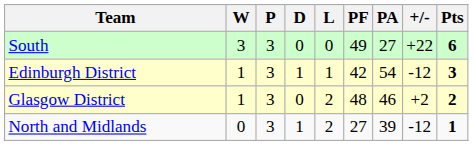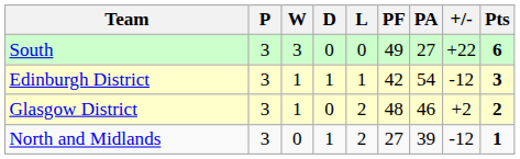 <table class="wikitable" style="text-align: center;">
 <tr>
 <th width="200">Team</th>
+<th width="20">P</th>
 <th width="20">W</th>
-<th width="20">P</th>
 <th width="20">D</th>
 <th width="20">L</th>
 <th width="20">PF</th>
 <th width="20">PA</th>
 <th width="25">+/-</th>
 <th width="20">Pts</th>
 </tr>
 <tr bgcolor="#ccffcc">
 <td align="left"><a href='#'>South</a></td>
 <td>3</td>
 <td>3</td>
 <td>0</td>
 <td>0</td>
 <td>49</td>
 <td>27</td>
 <td>+22</td>
 <td><strong>6</strong></td>
 </tr>
 <tr bgcolor="#ffffcc">
 <td align="left"><a href='#'>Edinburgh District</a></td>
+<td>3</td>
 <td>1</td>
-<td>3</td>
 <td>1</td>
 <td>1</td>
 <td>42</td>
 <td>54</td>
 <td>-12</td>
 <td><strong>3</strong></td>
 </tr>
 <tr bgcolor="#ffffcc">
 <td align="left"><a href='#'>Glasgow District</a></td>
+<td>3</td>
 <td>1</td>
-<td>3</td>
 <td>0</td>
 <td>2</td>
 <td>48</td>
 <td>46</td>
 <td>+2</td>
 <td><strong>2</strong></td>
 </tr>
 <tr>
 <td align="left"><a href='#'>North and Midlands</a></td>
+<td>3</td>
 <td>0</td>
-<td>3</td>
 <td>1</td>
 <td>2</td>
 <td>27</td>
 <td>39</td>
 <td>-12</td>
 <td><strong>1</strong></td>
 </tr>
 </table>
